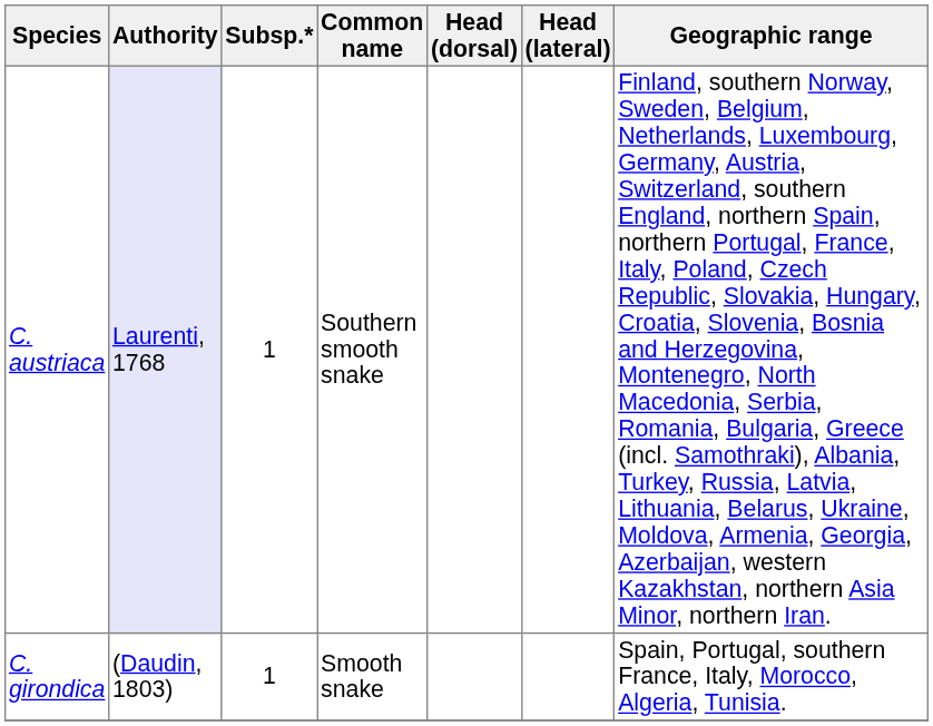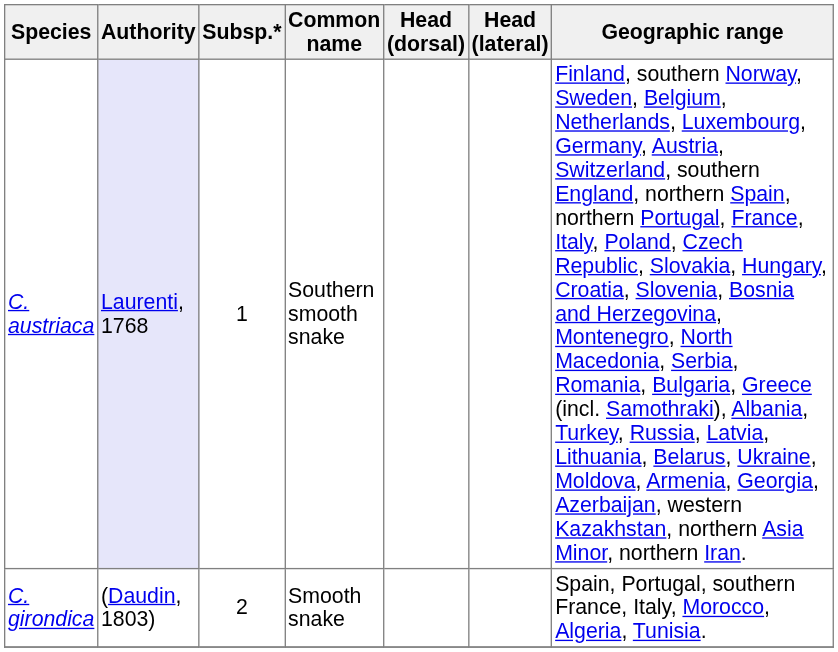 <table cellspacing=0 cellpadding=2 border=1 style="border-collapse: collapse;">
 <tr>
 <th bgcolor="#f0f0f0">Species</th>
 <th bgcolor="#f0f0f0">Authority</th>
 <th bgcolor="#f0f0f0">Subsp.*</th>
 <th bgcolor="#f0f0f0">Common name</th>
 <th bgcolor="#f0f0f0">Head (dorsal)</th>
 <th bgcolor="#f0f0f0">Head (lateral)</th>
 <th bgcolor="#f0f0f0">Geographic range</th>
 </tr>
 <tr>
 <td><em><a href='#'>C. austriaca</a></em></td>
 <td style="background: lavender;"><a href='#'>Laurenti</a>, 1768</td>
 <td align="center">1</td>
 <td>Southern smooth snake</td>
 <td></td>
 <td></td>
 <td style="width:40%"><a href='#'>Finland</a>, southern <a href='#'>Norway</a>, <a href='#'>Sweden</a>, <a href='#'>Belgium</a>, <a href='#'>Netherlands</a>, <a href='#'>Luxembourg</a>, <a href='#'>Germany</a>, <a href='#'>Austria</a>, <a href='#'>Switzerland</a>, southern <a href='#'>England</a>, northern <a href='#'>Spain</a>, northern <a href='#'>Portugal</a>, <a href='#'>France</a>, <a href='#'>Italy</a>, <a href='#'>Poland</a>, <a href='#'>Czech Republic</a>, <a href='#'>Slovakia</a>, <a href='#'>Hungary</a>, <a href='#'>Croatia</a>, <a href='#'>Slovenia</a>, <a href='#'>Bosnia and Herzegovina</a>, <a href='#'>Montenegro</a>, <a href='#'>North Macedonia</a>, <a href='#'>Serbia</a>, <a href='#'>Romania</a>, <a href='#'>Bulgaria</a>, <a href='#'>Greece</a> (incl. <a href='#'>Samothraki</a>), <a href='#'>Albania</a>, <a href='#'>Turkey</a>, <a href='#'>Russia</a>, <a href='#'>Latvia</a>, <a href='#'>Lithuania</a>, <a href='#'>Belarus</a>, <a href='#'>Ukraine</a>, <a href='#'>Moldova</a>, <a href='#'>Armenia</a>, <a href='#'>Georgia</a>, <a href='#'>Azerbaijan</a>, western <a href='#'>Kazakhstan</a>, northern <a href='#'>Asia Minor</a>, northern <a href='#'>Iran</a>.</td>
 </tr>
 <tr>
 <td><em><a href='#'>C. girondica</a></em></td>
 <td>(<a href='#'>Daudin</a>, 1803)</td>
-<td align="center">1</td>
+<td align="center">2</td>
 <td>Smooth snake</td>
 <td></td>
 <td></td>
 <td>Spain, Portugal, southern France, Italy, <a href='#'>Morocco</a>, <a href='#'>Algeria</a>, <a href='#'>Tunisia</a>.</td>
 </tr>
 <tr>
 </tr>
 </table>
